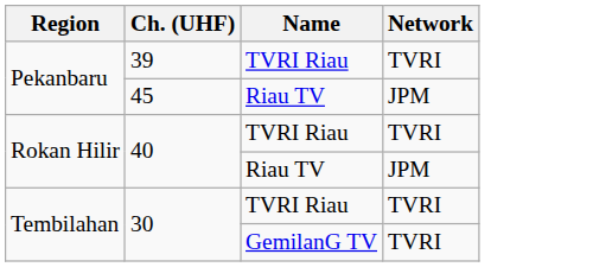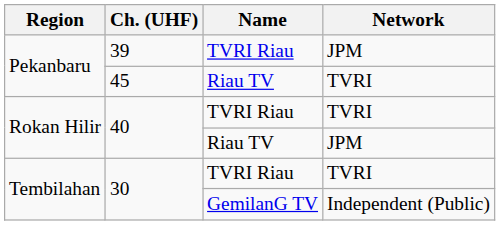 <table class="wikitable">
 <tr>
 <th>Region</th>
 <th>Ch. (UHF)</th>
 <th>Name</th>
 <th>Network</th>
 </tr>
 <tr>
 <td rowspan="2">Pekanbaru</td>
 <td>39</td>
 <td><a href='#'>TVRI Riau</a></td>
-<td>TVRI</td>
+<td>JPM</td>
 </tr>
 <tr>
 <td>45</td>
 <td><a href='#'>Riau TV</a></td>
-<td>JPM</td>
+<td>TVRI</td>
 </tr>
 <tr>
 <td rowspan="2">Rokan Hilir</td>
 <td rowspan="2">40</td>
 <td>TVRI Riau</td>
 <td>TVRI</td>
 </tr>
 <tr>
 <td>Riau TV</td>
 <td>JPM</td>
 </tr>
 <tr>
 <td rowspan="2">Tembilahan</td>
 <td rowspan="2">30</td>
 <td>TVRI Riau</td>
 <td>TVRI</td>
 </tr>
 <tr>
 <td><a href='#'>GemilanG TV</a></td>
-<td>TVRI</td>
+<td>Independent (Public)</td>
 </tr>
 </table>
